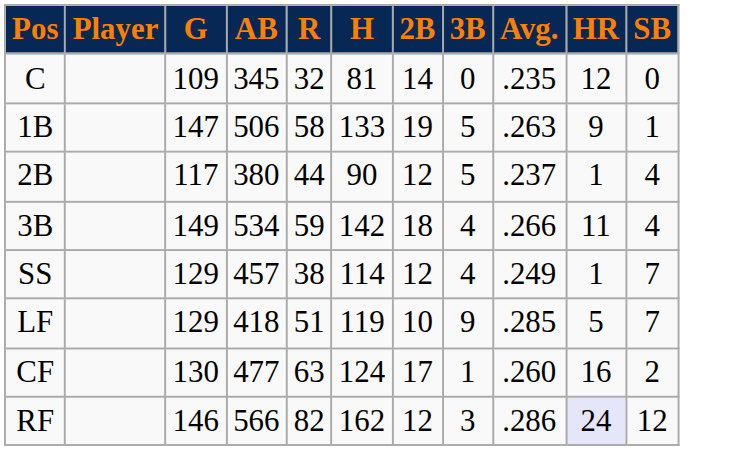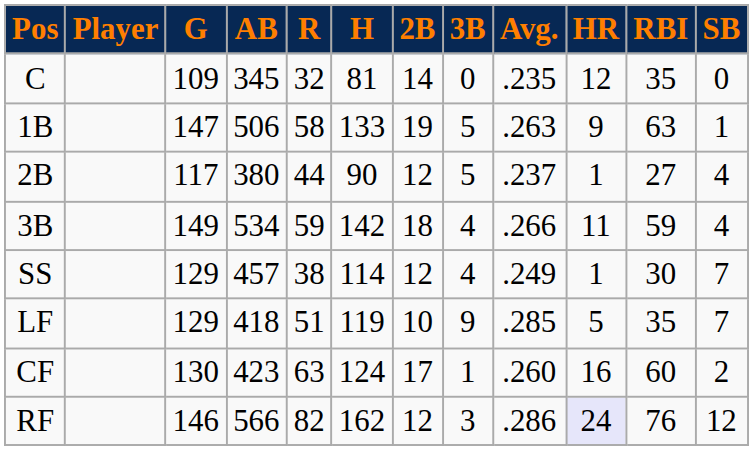 <table class="wikitable sortable">
 <tr>
 <th style="background:#072854; color:#FF7F00">Pos</th>
 <th style="background:#072854; color:#FF7F00">Player</th>
 <th style="background:#072854; color:#FF7F00">G</th>
 <th style="background:#072854; color:#FF7F00">AB</th>
 <th style="background:#072854; color:#FF7F00">R</th>
 <th style="background:#072854; color:#FF7F00">H</th>
 <th style="background:#072854; color:#FF7F00">2B</th>
 <th style="background:#072854; color:#FF7F00">3B</th>
 <th style="background:#072854; color:#FF7F00">Avg.</th>
 <th style="background:#072854; color:#FF7F00">HR</th>
+<th style="background:#072854; color:#FF7F00">RBI</th>
 <th style="background:#072854; color:#FF7F00">SB</th>
 </tr>
 <tr align="center">
 <td>C</td>
 <td></td>
 <td>109</td>
 <td>345</td>
 <td>32</td>
 <td>81</td>
 <td>14</td>
 <td>0</td>
 <td>.235</td>
 <td>12</td>
+<td>35</td>
 <td>0</td>
 </tr>
 <tr align="center">
 <td>1B</td>
 <td></td>
 <td>147</td>
 <td>506</td>
 <td>58</td>
 <td>133</td>
 <td>19</td>
 <td>5</td>
 <td>.263</td>
 <td>9</td>
+<td>63</td>
 <td>1</td>
 </tr>
 <tr align="center">
 <td>2B</td>
 <td></td>
 <td>117</td>
 <td>380</td>
 <td>44</td>
 <td>90</td>
 <td>12</td>
 <td>5</td>
 <td>.237</td>
 <td>1</td>
+<td>27</td>
 <td>4</td>
 </tr>
 <tr align="center">
 <td>3B</td>
 <td></td>
 <td>149</td>
 <td>534</td>
 <td>59</td>
 <td>142</td>
 <td>18</td>
 <td>4</td>
 <td>.266</td>
 <td>11</td>
+<td>59</td>
 <td>4</td>
 </tr>
 <tr align="center">
 <td>SS</td>
 <td></td>
 <td>129</td>
 <td>457</td>
 <td>38</td>
 <td>114</td>
 <td>12</td>
 <td>4</td>
 <td>.249</td>
 <td>1</td>
+<td>30</td>
 <td>7</td>
 </tr>
 <tr align="center">
 <td>LF</td>
 <td></td>
 <td>129</td>
 <td>418</td>
 <td>51</td>
 <td>119</td>
 <td>10</td>
 <td>9</td>
 <td>.285</td>
 <td>5</td>
+<td>35</td>
 <td>7</td>
 </tr>
 <tr align="center">
 <td>CF</td>
 <td></td>
 <td>130</td>
-<td>477</td>
+<td>423</td>
 <td>63</td>
 <td>124</td>
 <td>17</td>
 <td>1</td>
 <td>.260</td>
 <td>16</td>
+<td>60</td>
 <td>2</td>
 </tr>
 <tr align="center">
 <td>RF</td>
 <td></td>
 <td>146</td>
 <td>566</td>
 <td>82</td>
 <td>162</td>
 <td>12</td>
 <td>3</td>
 <td>.286</td>
 <td style="background: lavender;">24</td>
+<td>76</td>
 <td>12</td>
 </tr>
 </table>
